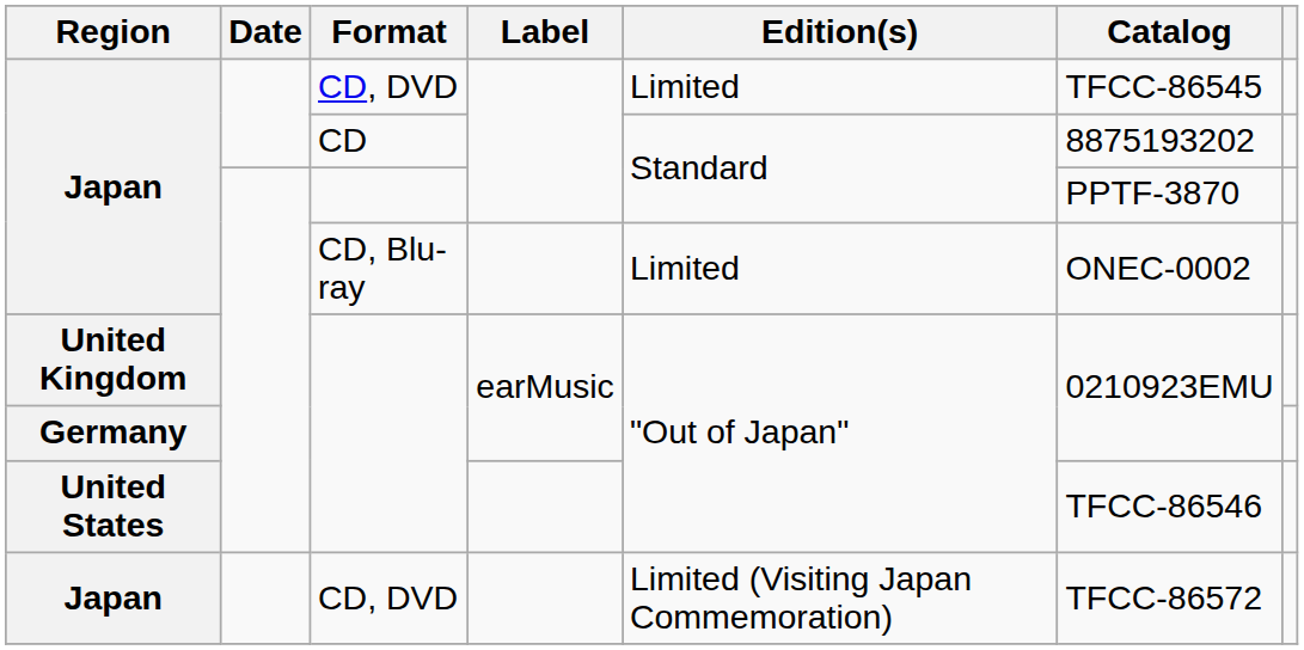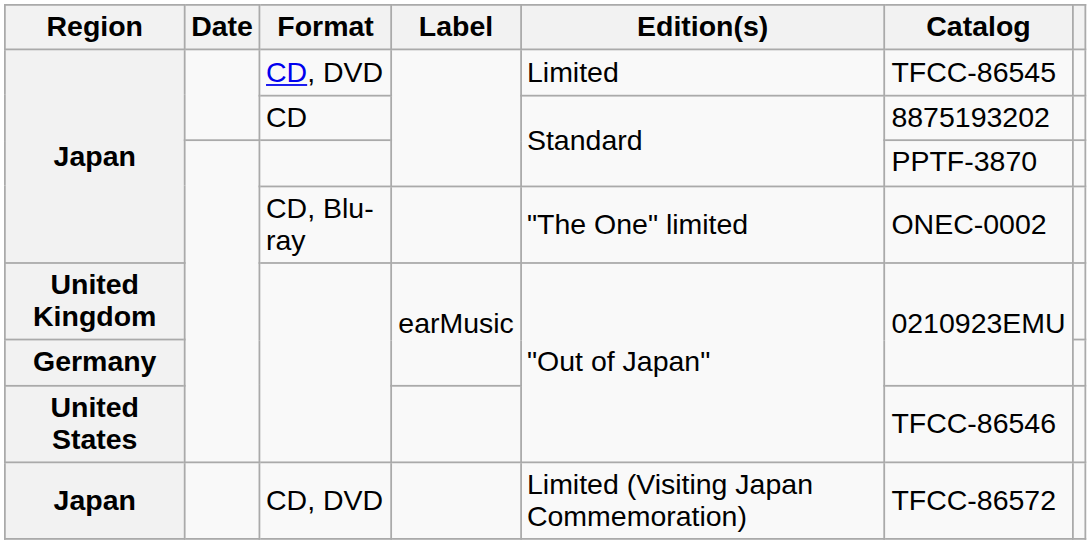 <table class="wikitable plainrowheaders">
 <tr>
 <th scope="col">Region</th>
 <th scope="col">Date</th>
 <th scope="col">Format</th>
 <th scope="col">Label</th>
 <th scope="col">Edition(s)</th>
 <th scope="col">Catalog</th>
 <th scope="col"></th>
 </tr>
 <tr>
 <th scope="row" rowspan="4">Japan</th>
 <td rowspan="2"></td>
 <td><a href='#'>CD</a>, DVD</td>
 <td rowspan="3"></td>
 <td>Limited</td>
 <td>TFCC-86545</td>
 <td></td>
 </tr>
 <tr>
 <td>CD</td>
 <td rowspan="2">Standard</td>
 <td>8875193202</td>
 <td></td>
 </tr>
 <tr>
 <td rowspan="5"></td>
 <td></td>
 <td>PPTF-3870</td>
 <td></td>
 </tr>
 <tr>
 <td>CD, Blu-ray</td>
 <td></td>
-<td>Limited</td>
+<td>"The One" limited</td>
 <td>ONEC-0002</td>
 <td></td>
 </tr>
 <tr>
 <th scope="row">United Kingdom</th>
 <td rowspan="3"></td>
 <td rowspan="2">earMusic</td>
 <td rowspan="3">"Out of Japan"</td>
 <td rowspan="2">0210923EMU</td>
 <td></td>
 </tr>
 <tr>
 <th scope="row">Germany</th>
 <td></td>
 </tr>
 <tr>
 <th scope="row">United States</th>
 <td></td>
 <td>TFCC-86546</td>
 <td></td>
 </tr>
 <tr>
 <th scope="row">Japan</th>
 <td></td>
 <td>CD, DVD</td>
 <td></td>
 <td>Limited (Visiting Japan Commemoration)</td>
 <td>TFCC-86572</td>
 <td></td>
 </tr>
 </table>
